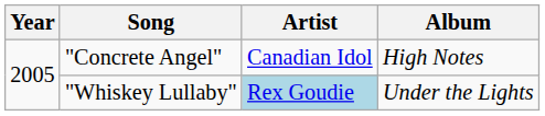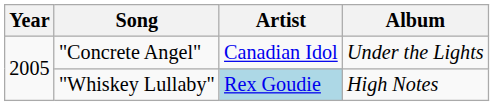 <table class="wikitable">
 <tr>
 <th>Year</th>
 <th>Song</th>
 <th>Artist</th>
 <th>Album</th>
 </tr>
 <tr>
 <td rowspan="2">2005</td>
 <td>"Concrete Angel"</td>
 <td><a href='#'>Canadian Idol</a></td>
-<td><em>High Notes</em></td>
+<td><em>Under the Lights</em></td>
 </tr>
 <tr>
 <td>"Whiskey Lullaby"</td>
 <td style="background: lightblue;"><a href='#'>Rex Goudie</a></td>
-<td><em>Under the Lights</em></td>
+<td><em>High Notes</em></td>
 </tr>
 </table>
